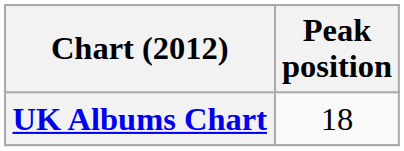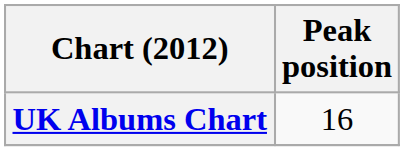 <table class="wikitable sortable plainrowheaders">
 <tr>
 <th>Chart (2012)</th>
 <th>Peak<br>position</th>
 </tr>
 <tr>
 <th scope="row"><a href='#'>UK Albums Chart</a></th>
-<td style="text-align:center;">18</td>
+<td style="text-align:center;">16</td>
 </tr>
 <tr>
 </tr>
 </table>
